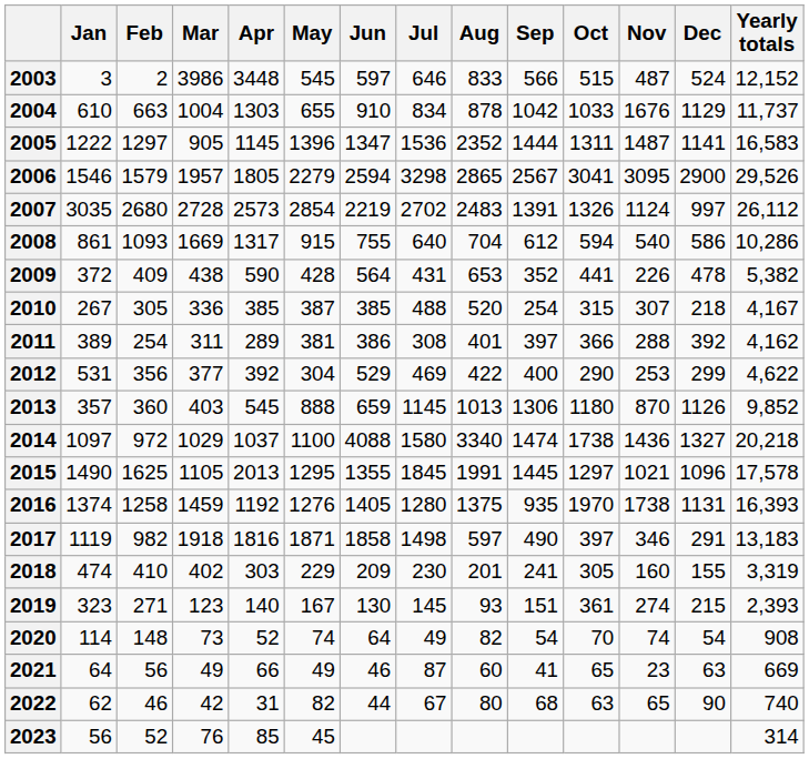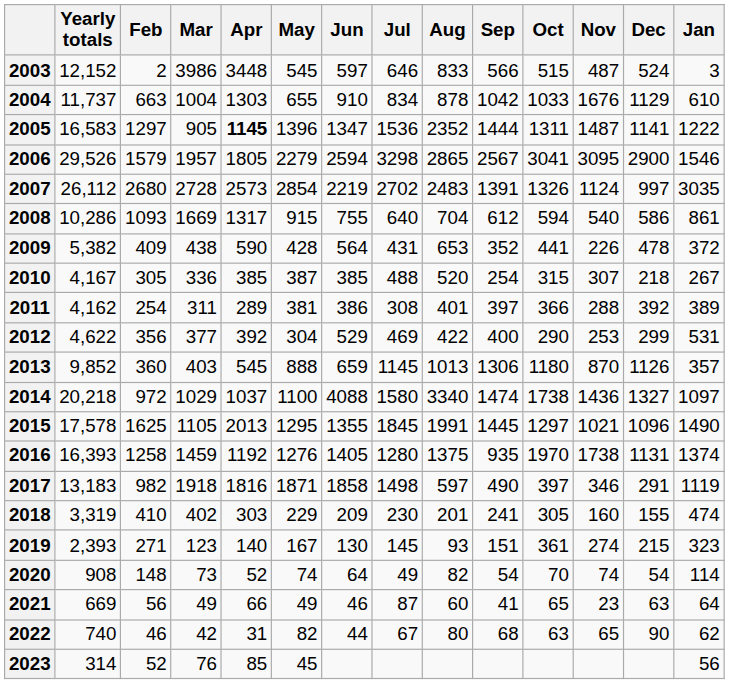 <table class="wikitable mw-datatable sortable sort-under" border=1 style=text-align:right;>
 <tr>
 <th></th>
-<th>Jan</th>
+<th>Yearly<br>totals</th>
 <th>Feb</th>
 <th>Mar</th>
 <th>Apr</th>
 <th>May</th>
 <th>Jun</th>
 <th>Jul</th>
 <th>Aug</th>
 <th>Sep</th>
 <th>Oct</th>
 <th>Nov</th>
 <th>Dec</th>
-<th>Yearly<br>totals</th>
+<th>Jan</th>
 </tr>
 <tr>
 <th>2003</th>
-<td>3</td>
+<td>12,152</td>
 <td>2</td>
 <td>3986</td>
 <td>3448</td>
 <td>545</td>
 <td>597</td>
 <td>646</td>
 <td>833</td>
 <td>566</td>
 <td>515</td>
 <td>487</td>
 <td>524</td>
-<td>12,152</td>
+<td>3</td>
 </tr>
 <tr>
 <th>2004</th>
-<td>610</td>
+<td>11,737</td>
 <td>663</td>
 <td>1004</td>
 <td>1303</td>
 <td>655</td>
 <td>910</td>
 <td>834</td>
 <td>878</td>
 <td>1042</td>
 <td>1033</td>
 <td>1676</td>
 <td>1129</td>
-<td>11,737</td>
+<td>610</td>
 </tr>
 <tr>
 <th>2005</th>
-<td>1222</td>
+<td>16,583</td>
 <td>1297</td>
 <td>905</td>
-<td>1145</td>
+<td><strong>1145</strong></td>
 <td>1396</td>
 <td>1347</td>
 <td>1536</td>
 <td>2352</td>
 <td>1444</td>
 <td>1311</td>
 <td>1487</td>
 <td>1141</td>
-<td>16,583</td>
+<td>1222</td>
 </tr>
 <tr>
 <th>2006</th>
-<td>1546</td>
+<td>29,526</td>
 <td>1579</td>
 <td>1957</td>
 <td>1805</td>
 <td>2279</td>
 <td>2594</td>
 <td>3298</td>
 <td>2865</td>
 <td>2567</td>
 <td>3041</td>
 <td>3095</td>
 <td>2900</td>
-<td>29,526</td>
+<td>1546</td>
 </tr>
 <tr>
 <th>2007</th>
-<td>3035</td>
+<td>26,112</td>
 <td>2680</td>
 <td>2728</td>
 <td>2573</td>
 <td>2854</td>
 <td>2219</td>
 <td>2702</td>
 <td>2483</td>
 <td>1391</td>
 <td>1326</td>
 <td>1124</td>
 <td>997</td>
-<td>26,112</td>
+<td>3035</td>
 </tr>
 <tr>
 <th>2008</th>
-<td>861</td>
+<td>10,286</td>
 <td>1093</td>
 <td>1669</td>
 <td>1317</td>
 <td>915</td>
 <td>755</td>
 <td>640</td>
 <td>704</td>
 <td>612</td>
 <td>594</td>
 <td>540</td>
 <td>586</td>
-<td>10,286</td>
+<td>861</td>
 </tr>
 <tr>
 <th>2009</th>
-<td>372</td>
+<td>5,382</td>
 <td>409</td>
 <td>438</td>
 <td>590</td>
 <td>428</td>
 <td>564</td>
 <td>431</td>
 <td>653</td>
 <td>352</td>
 <td>441</td>
 <td>226</td>
 <td>478</td>
-<td>5,382</td>
+<td>372</td>
 </tr>
 <tr>
 <th>2010</th>
-<td>267</td>
+<td>4,167</td>
 <td>305</td>
 <td>336</td>
 <td>385</td>
 <td>387</td>
 <td>385</td>
 <td>488</td>
 <td>520</td>
 <td>254</td>
 <td>315</td>
 <td>307</td>
 <td>218</td>
-<td>4,167</td>
+<td>267</td>
 </tr>
 <tr>
 <th>2011</th>
-<td>389</td>
+<td>4,162</td>
 <td>254</td>
 <td>311</td>
 <td>289</td>
 <td>381</td>
 <td>386</td>
 <td>308</td>
 <td>401</td>
 <td>397</td>
 <td>366</td>
 <td>288</td>
 <td>392</td>
-<td>4,162</td>
+<td>389</td>
 </tr>
 <tr>
 <th>2012</th>
-<td>531</td>
+<td>4,622</td>
 <td>356</td>
 <td>377</td>
 <td>392</td>
 <td>304</td>
 <td>529</td>
 <td>469</td>
 <td>422</td>
 <td>400</td>
 <td>290</td>
 <td>253</td>
 <td>299</td>
-<td>4,622</td>
+<td>531</td>
 </tr>
 <tr>
 <th>2013</th>
-<td>357</td>
+<td>9,852</td>
 <td>360</td>
 <td>403</td>
 <td>545</td>
 <td>888</td>
 <td>659</td>
 <td>1145</td>
 <td>1013</td>
 <td>1306</td>
 <td>1180</td>
 <td>870</td>
 <td>1126</td>
-<td>9,852</td>
+<td>357</td>
 </tr>
 <tr>
 <th>2014</th>
-<td>1097</td>
+<td>20,218</td>
 <td>972</td>
 <td>1029</td>
 <td>1037</td>
 <td>1100</td>
 <td>4088</td>
 <td>1580</td>
 <td>3340</td>
 <td>1474</td>
 <td>1738</td>
 <td>1436</td>
 <td>1327</td>
-<td>20,218</td>
+<td>1097</td>
 </tr>
 <tr>
 <th>2015</th>
-<td>1490</td>
+<td>17,578</td>
 <td>1625</td>
 <td>1105</td>
 <td>2013</td>
 <td>1295</td>
 <td>1355</td>
 <td>1845</td>
 <td>1991</td>
 <td>1445</td>
 <td>1297</td>
 <td>1021</td>
 <td>1096</td>
-<td>17,578</td>
+<td>1490</td>
 </tr>
 <tr>
 <th>2016</th>
-<td>1374</td>
+<td>16,393</td>
 <td>1258</td>
 <td>1459</td>
 <td>1192</td>
 <td>1276</td>
 <td>1405</td>
 <td>1280</td>
 <td>1375</td>
 <td>935</td>
 <td>1970</td>
 <td>1738</td>
 <td>1131</td>
-<td>16,393</td>
+<td>1374</td>
 </tr>
 <tr>
 <th>2017</th>
-<td>1119</td>
+<td>13,183</td>
 <td>982</td>
 <td>1918</td>
 <td>1816</td>
 <td>1871</td>
 <td>1858</td>
 <td>1498</td>
 <td>597</td>
 <td>490</td>
 <td>397</td>
 <td>346</td>
 <td>291</td>
-<td>13,183</td>
+<td>1119</td>
 </tr>
 <tr>
 <th>2018</th>
-<td>474</td>
+<td>3,319</td>
 <td>410</td>
 <td>402</td>
 <td>303</td>
 <td>229</td>
 <td>209</td>
 <td>230</td>
 <td>201</td>
 <td>241</td>
 <td>305</td>
 <td>160</td>
 <td>155</td>
-<td>3,319</td>
+<td>474</td>
 </tr>
 <tr>
 <th>2019</th>
-<td>323</td>
+<td>2,393</td>
 <td>271</td>
 <td>123</td>
 <td>140</td>
 <td>167</td>
 <td>130</td>
 <td>145</td>
 <td>93</td>
 <td>151</td>
 <td>361</td>
 <td>274</td>
 <td>215</td>
-<td>2,393</td>
+<td>323</td>
 </tr>
 <tr>
 <th>2020</th>
-<td>114</td>
+<td>908</td>
 <td>148</td>
 <td>73</td>
 <td>52</td>
 <td>74</td>
 <td>64</td>
 <td>49</td>
 <td>82</td>
 <td>54</td>
 <td>70</td>
 <td>74</td>
 <td>54</td>
-<td>908</td>
+<td>114</td>
 </tr>
 <tr>
 <th>2021</th>
-<td>64</td>
+<td>669</td>
 <td>56</td>
 <td>49</td>
 <td>66</td>
 <td>49</td>
 <td>46</td>
 <td>87</td>
 <td>60</td>
 <td>41</td>
 <td>65</td>
 <td>23</td>
 <td>63</td>
-<td>669</td>
+<td>64</td>
 </tr>
 <tr>
 <th>2022</th>
-<td>62</td>
+<td>740</td>
 <td>46</td>
 <td>42</td>
 <td>31</td>
 <td>82</td>
 <td>44</td>
 <td>67</td>
 <td>80</td>
 <td>68</td>
 <td>63</td>
 <td>65</td>
 <td>90</td>
-<td>740</td>
+<td>62</td>
 </tr>
 <tr>
 <th>2023</th>
-<td>56</td>
+<td>314</td>
 <td>52</td>
 <td>76</td>
 <td>85</td>
 <td>45</td>
 <td></td>
 <td></td>
 <td></td>
 <td></td>
 <td></td>
 <td></td>
 <td></td>
-<td>314</td>
+<td>56</td>
 </tr>
 </table>
